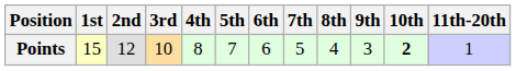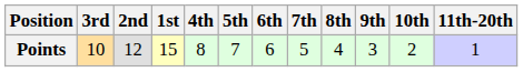 <table class="wikitable" style="font-size: 85%;">
 <tr>
 <th>Position</th>
+<th>3rd</th>
+<th>2nd</th>
 <th>1st</th>
-<th>2nd</th>
-<th>3rd</th>
 <th>4th</th>
 <th>5th</th>
 <th>6th</th>
 <th>7th</th>
 <th>8th</th>
 <th>9th</th>
 <th>10th</th>
 <th>11th-20th</th>
 </tr>
 <tr align="center">
 <th>Points</th>
+<td style="background:#FFDF9F;">10</td>
+<td style="background:#DFDFDF;">12</td>
 <td style="background:#FFFFBF;">15</td>
-<td style="background:#DFDFDF;">12</td>
-<td style="background:#FFDF9F;">10</td>
 <td style="background:#DFFFDF;">8</td>
 <td style="background:#DFFFDF;">7</td>
 <td style="background:#DFFFDF;">6</td>
 <td style="background:#DFFFDF;">5</td>
 <td style="background:#DFFFDF;">4</td>
 <td style="background:#DFFFDF;">3</td>
-<td style="background:#DFFFDF;"><strong>2</strong></td>
+<td style="background:#DFFFDF;">2</td>
 <td style="background:#cfcfff;">1</td>
 </tr>
 </table>
